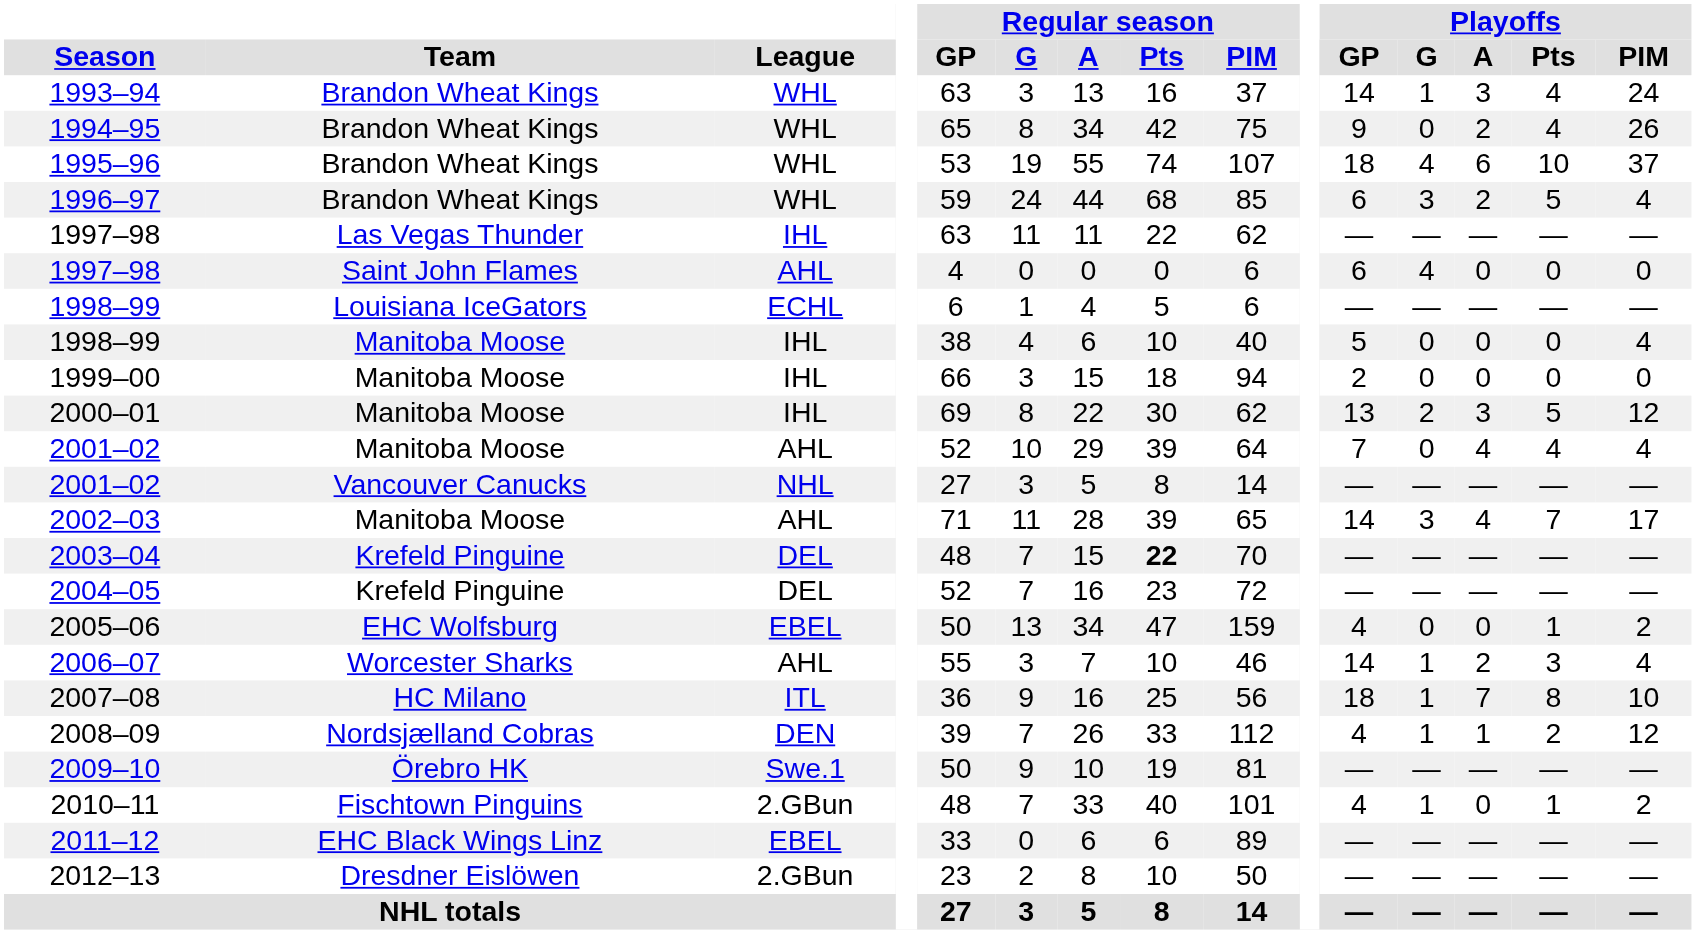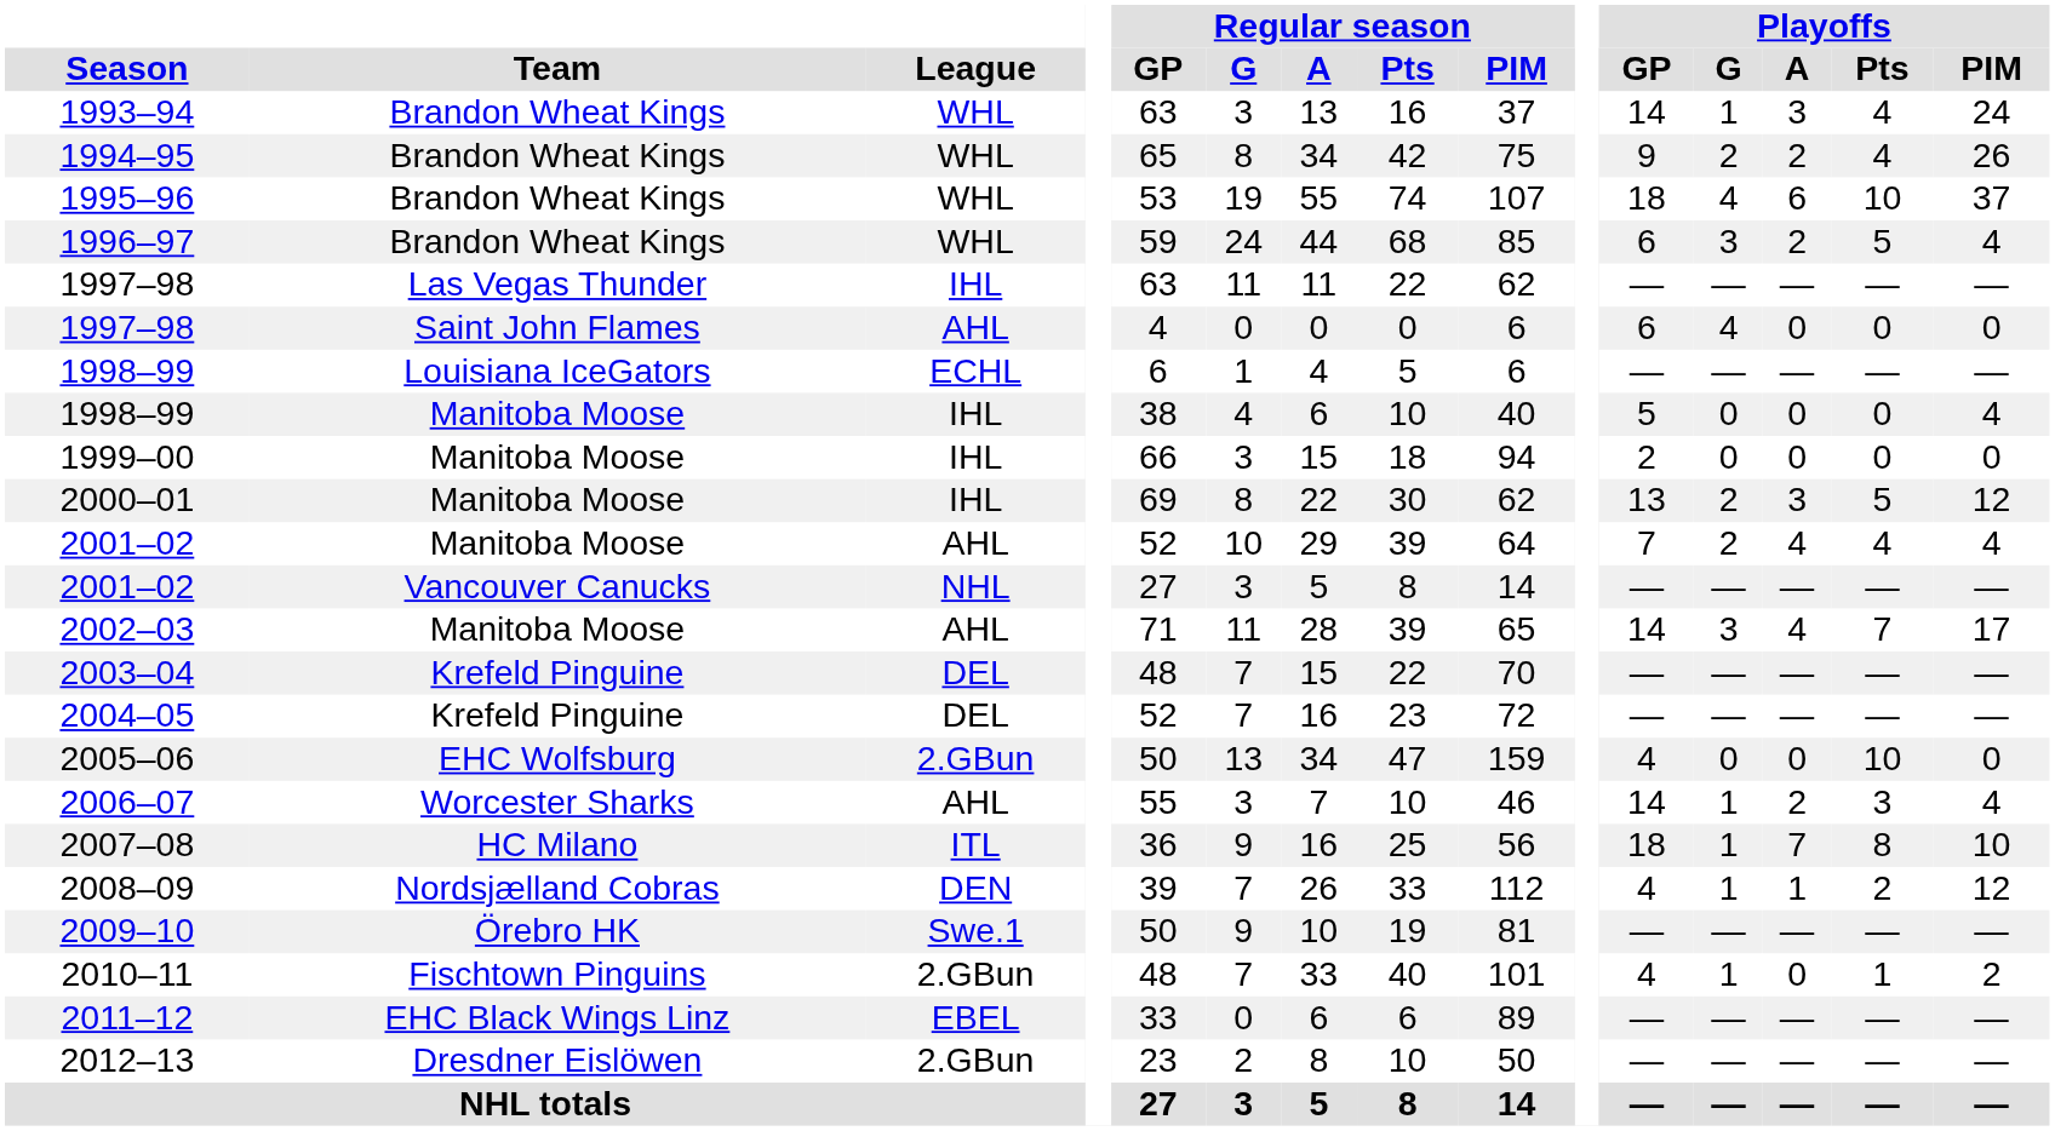 <table BORDER="0" CELLPADDING="1" CELLSPACING="0" width="75%" style="text-align:center">
 <tr bgcolor="#e0e0e0">
 <th colspan="3" bgcolor="#ffffff"> </th>
 <th rowspan="99" bgcolor="#ffffff"> </th>
 <th colspan="5"><a href='#'>Regular season</a></th>
 <th rowspan="99" bgcolor="#ffffff"> </th>
 <th colspan="5"><a href='#'>Playoffs</a></th>
 </tr>
 <tr bgcolor="#e0e0e0">
 <th><a href='#'>Season</a></th>
 <th>Team</th>
 <th>League</th>
 <th>GP</th>
 <th><a href='#'>G</a></th>
 <th><a href='#'>A</a></th>
 <th><a href='#'>Pts</a></th>
 <th><a href='#'>PIM</a></th>
 <th>GP</th>
 <th>G</th>
 <th>A</th>
 <th>Pts</th>
 <th>PIM</th>
 </tr>
 <tr>
 <td><a href='#'>1993–94</a></td>
 <td><a href='#'>Brandon Wheat Kings</a></td>
 <td><a href='#'>WHL</a></td>
 <td>63</td>
 <td>3</td>
 <td>13</td>
 <td>16</td>
 <td>37</td>
 <td>14</td>
 <td>1</td>
 <td>3</td>
 <td>4</td>
 <td>24</td>
 </tr>
 <tr bgcolor="#f0f0f0">
 <td><a href='#'>1994–95</a></td>
 <td>Brandon Wheat Kings</td>
 <td>WHL</td>
 <td>65</td>
 <td>8</td>
 <td>34</td>
 <td>42</td>
 <td>75</td>
 <td>9</td>
-<td>0</td>
+<td>2</td>
 <td>2</td>
 <td>4</td>
 <td>26</td>
 </tr>
 <tr>
 <td><a href='#'>1995–96</a></td>
 <td>Brandon Wheat Kings</td>
 <td>WHL</td>
 <td>53</td>
 <td>19</td>
 <td>55</td>
 <td>74</td>
 <td>107</td>
 <td>18</td>
 <td>4</td>
 <td>6</td>
 <td>10</td>
 <td>37</td>
 </tr>
 <tr bgcolor="#f0f0f0">
 <td><a href='#'>1996–97</a></td>
 <td>Brandon Wheat Kings</td>
 <td>WHL</td>
 <td>59</td>
 <td>24</td>
 <td>44</td>
 <td>68</td>
 <td>85</td>
 <td>6</td>
 <td>3</td>
 <td>2</td>
 <td>5</td>
 <td>4</td>
 </tr>
 <tr>
 <td>1997–98</td>
 <td><a href='#'>Las Vegas Thunder</a></td>
 <td><a href='#'>IHL</a></td>
 <td>63</td>
 <td>11</td>
 <td>11</td>
 <td>22</td>
 <td>62</td>
 <td>—</td>
 <td>—</td>
 <td>—</td>
 <td>—</td>
 <td>—</td>
 </tr>
 <tr bgcolor="#f0f0f0">
 <td><a href='#'>1997–98</a></td>
 <td><a href='#'>Saint John Flames</a></td>
 <td><a href='#'>AHL</a></td>
 <td>4</td>
 <td>0</td>
 <td>0</td>
 <td>0</td>
 <td>6</td>
 <td>6</td>
 <td>4</td>
 <td>0</td>
 <td>0</td>
 <td>0</td>
 </tr>
 <tr>
 <td><a href='#'>1998–99</a></td>
 <td><a href='#'>Louisiana IceGators</a></td>
 <td><a href='#'>ECHL</a></td>
 <td>6</td>
 <td>1</td>
 <td>4</td>
 <td>5</td>
 <td>6</td>
 <td>—</td>
 <td>—</td>
 <td>—</td>
 <td>—</td>
 <td>—</td>
 </tr>
 <tr bgcolor="#f0f0f0">
 <td>1998–99</td>
 <td><a href='#'>Manitoba Moose</a></td>
 <td>IHL</td>
 <td>38</td>
 <td>4</td>
 <td>6</td>
 <td>10</td>
 <td>40</td>
 <td>5</td>
 <td>0</td>
 <td>0</td>
 <td>0</td>
 <td>4</td>
 </tr>
 <tr>
 <td>1999–00</td>
 <td>Manitoba Moose</td>
 <td>IHL</td>
 <td>66</td>
 <td>3</td>
 <td>15</td>
 <td>18</td>
 <td>94</td>
 <td>2</td>
 <td>0</td>
 <td>0</td>
 <td>0</td>
 <td>0</td>
 </tr>
 <tr bgcolor="#f0f0f0">
 <td>2000–01</td>
 <td>Manitoba Moose</td>
 <td>IHL</td>
 <td>69</td>
 <td>8</td>
 <td>22</td>
 <td>30</td>
 <td>62</td>
 <td>13</td>
 <td>2</td>
 <td>3</td>
 <td>5</td>
 <td>12</td>
 </tr>
 <tr>
 <td><a href='#'>2001–02</a></td>
 <td>Manitoba Moose</td>
 <td>AHL</td>
 <td>52</td>
 <td>10</td>
 <td>29</td>
 <td>39</td>
 <td>64</td>
 <td>7</td>
-<td>0</td>
+<td>2</td>
 <td>4</td>
 <td>4</td>
 <td>4</td>
 </tr>
 <tr bgcolor="#f0f0f0">
 <td><a href='#'>2001–02</a></td>
 <td><a href='#'>Vancouver Canucks</a></td>
 <td><a href='#'>NHL</a></td>
 <td>27</td>
 <td>3</td>
 <td>5</td>
 <td>8</td>
 <td>14</td>
 <td>—</td>
 <td>—</td>
 <td>—</td>
 <td>—</td>
 <td>—</td>
 </tr>
 <tr>
 <td><a href='#'>2002–03</a></td>
 <td>Manitoba Moose</td>
 <td>AHL</td>
 <td>71</td>
 <td>11</td>
 <td>28</td>
 <td>39</td>
 <td>65</td>
 <td>14</td>
 <td>3</td>
 <td>4</td>
 <td>7</td>
 <td>17</td>
 </tr>
 <tr bgcolor="#f0f0f0">
 <td><a href='#'>2003–04</a></td>
 <td><a href='#'>Krefeld Pinguine</a></td>
 <td><a href='#'>DEL</a></td>
 <td>48</td>
 <td>7</td>
 <td>15</td>
-<td><strong>22</strong></td>
+<td>22</td>
 <td>70</td>
 <td>—</td>
 <td>—</td>
 <td>—</td>
 <td>—</td>
 <td>—</td>
 </tr>
 <tr>
 <td><a href='#'>2004–05</a></td>
 <td>Krefeld Pinguine</td>
 <td>DEL</td>
 <td>52</td>
 <td>7</td>
 <td>16</td>
 <td>23</td>
 <td>72</td>
 <td>—</td>
 <td>—</td>
 <td>—</td>
 <td>—</td>
 <td>—</td>
 </tr>
 <tr bgcolor="#f0f0f0">
 <td>2005–06</td>
 <td><a href='#'>EHC Wolfsburg</a></td>
-<td><a href='#'>EBEL</a></td>
+<td><a href='#'>2.GBun</a></td>
 <td>50</td>
 <td>13</td>
 <td>34</td>
 <td>47</td>
 <td>159</td>
 <td>4</td>
 <td>0</td>
 <td>0</td>
-<td>1</td>
-<td>2</td>
+<td>10</td>
+<td>0</td>
 </tr>
 <tr>
 <td><a href='#'>2006–07</a></td>
 <td><a href='#'>Worcester Sharks</a></td>
 <td>AHL</td>
 <td>55</td>
 <td>3</td>
 <td>7</td>
 <td>10</td>
 <td>46</td>
 <td>14</td>
 <td>1</td>
 <td>2</td>
 <td>3</td>
 <td>4</td>
 </tr>
 <tr bgcolor="#f0f0f0">
 <td>2007–08</td>
 <td><a href='#'>HC Milano</a></td>
 <td><a href='#'>ITL</a></td>
 <td>36</td>
 <td>9</td>
 <td>16</td>
 <td>25</td>
 <td>56</td>
 <td>18</td>
 <td>1</td>
 <td>7</td>
 <td>8</td>
 <td>10</td>
 </tr>
 <tr>
 <td>2008–09</td>
 <td><a href='#'>Nordsjælland Cobras</a></td>
 <td><a href='#'>DEN</a></td>
 <td>39</td>
 <td>7</td>
 <td>26</td>
 <td>33</td>
 <td>112</td>
 <td>4</td>
 <td>1</td>
 <td>1</td>
 <td>2</td>
 <td>12</td>
 </tr>
 <tr bgcolor="#f0f0f0">
 <td><a href='#'>2009–10</a></td>
 <td><a href='#'>Örebro HK</a></td>
 <td><a href='#'>Swe.1</a></td>
 <td>50</td>
 <td>9</td>
 <td>10</td>
 <td>19</td>
 <td>81</td>
 <td>—</td>
 <td>—</td>
 <td>—</td>
 <td>—</td>
 <td>—</td>
 </tr>
 <tr>
 <td>2010–11</td>
 <td><a href='#'>Fischtown Pinguins</a></td>
 <td>2.GBun</td>
 <td>48</td>
 <td>7</td>
 <td>33</td>
 <td>40</td>
 <td>101</td>
 <td>4</td>
 <td>1</td>
 <td>0</td>
 <td>1</td>
 <td>2</td>
 </tr>
 <tr bgcolor="#f0f0f0">
 <td><a href='#'>2011–12</a></td>
 <td><a href='#'>EHC Black Wings Linz</a></td>
 <td><a href='#'>EBEL</a></td>
 <td>33</td>
 <td>0</td>
 <td>6</td>
 <td>6</td>
 <td>89</td>
 <td>—</td>
 <td>—</td>
 <td>—</td>
 <td>—</td>
 <td>—</td>
 </tr>
 <tr>
 <td>2012–13</td>
 <td><a href='#'>Dresdner Eislöwen</a></td>
 <td>2.GBun</td>
 <td>23</td>
 <td>2</td>
 <td>8</td>
 <td>10</td>
 <td>50</td>
 <td>—</td>
 <td>—</td>
 <td>—</td>
 <td>—</td>
 <td>—</td>
 </tr>
 <tr bgcolor="#e0e0e0">
 <th colspan="3">NHL totals</th>
 <th>27</th>
 <th>3</th>
 <th>5</th>
 <th>8</th>
 <th>14</th>
 <th>—</th>
 <th>—</th>
 <th>—</th>
 <th>—</th>
 <th>—</th>
 </tr>
 </table>
